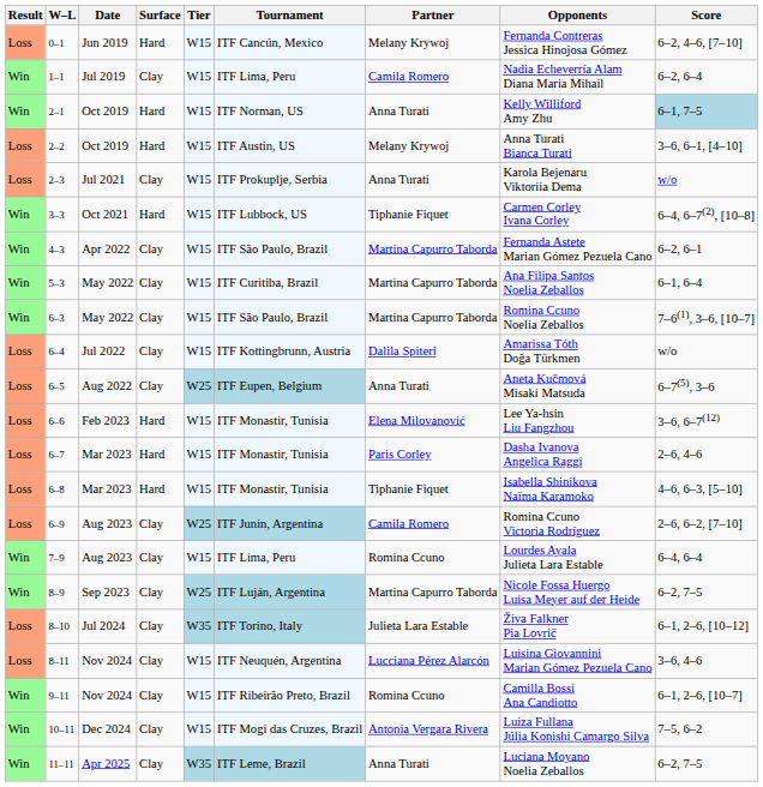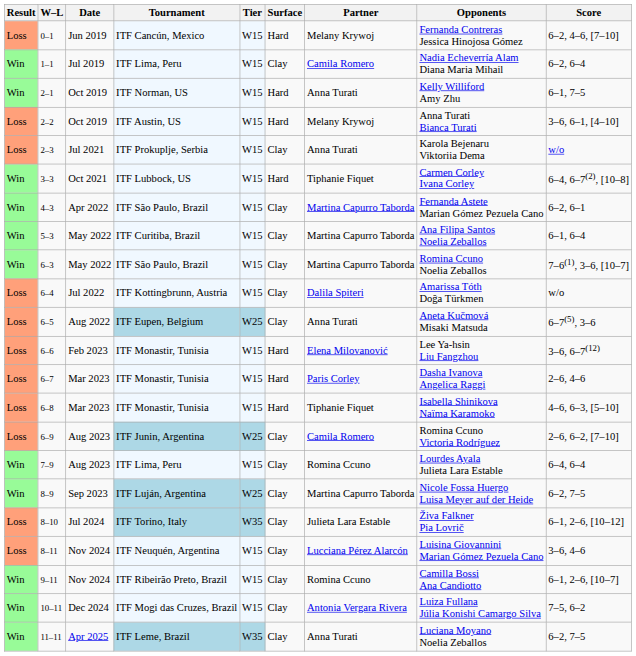 <table class="sortable wikitable">
 <tr>
 <th>Result</th>
 <th class="unsortable">W–L</th>
 <th>Date</th>
+<th>Tournament</th>
+<th>Tier</th>
 <th>Surface</th>
-<th>Tier</th>
-<th>Tournament</th>
 <th>Partner</th>
 <th>Opponents</th>
 <th class="unsortable">Score</th>
 </tr>
 <tr>
 <td style="background:#ffa07a;">Loss</td>
 <td><small>0–1</small></td>
 <td>Jun 2019</td>
+<td style="background:#f0f8ff;">ITF Cancún, Mexico</td>
+<td style="background:#f0f8ff;">W15</td>
 <td>Hard</td>
-<td style="background:#f0f8ff;">W15</td>
-<td style="background:#f0f8ff;">ITF Cancún, Mexico</td>
 <td> Melany Krywoj</td>
 <td> <a href='#'>Fernanda Contreras</a> <br>  Jessica Hinojosa Gómez</td>
 <td>6–2, 4–6, [7–10]</td>
 </tr>
 <tr>
 <td style="background:#98fb98;">Win</td>
 <td><small>1–1</small></td>
 <td>Jul 2019</td>
+<td style="background:#f0f8ff;">ITF Lima, Peru</td>
+<td style="background:#f0f8ff;">W15</td>
 <td>Clay</td>
-<td style="background:#f0f8ff;">W15</td>
-<td style="background:#f0f8ff;">ITF Lima, Peru</td>
 <td> <a href='#'>Camila Romero</a></td>
 <td> <a href='#'>Nadia Echeverría Alam</a> <br>  Diana Maria Mihail</td>
 <td>6–2, 6–4</td>
 </tr>
 <tr>
 <td style="background:#98fb98;">Win</td>
 <td><small>2–1</small></td>
 <td>Oct 2019</td>
+<td style="background:#f0f8ff;">ITF Norman, US</td>
+<td style="background:#f0f8ff;">W15</td>
 <td>Hard</td>
-<td style="background:#f0f8ff;">W15</td>
-<td style="background:#f0f8ff;">ITF Norman, US</td>
 <td> Anna Turati</td>
 <td> <a href='#'>Kelly Williford</a> <br>  Amy Zhu</td>
-<td style="background: lightblue;">6–1, 7–5</td>
+<td>6–1, 7–5</td>
 </tr>
 <tr>
 <td style="background:#ffa07a;">Loss</td>
 <td><small>2–2</small></td>
 <td>Oct 2019</td>
+<td style="background:#f0f8ff;">ITF Austin, US</td>
+<td style="background:#f0f8ff;">W15</td>
 <td>Hard</td>
-<td style="background:#f0f8ff;">W15</td>
-<td style="background:#f0f8ff;">ITF Austin, US</td>
 <td> Melany Krywoj</td>
 <td> Anna Turati <br>  <a href='#'>Bianca Turati</a></td>
 <td>3–6, 6–1, [4–10]</td>
 </tr>
 <tr>
 <td style="background:#ffa07a;">Loss</td>
 <td><small>2–3</small></td>
 <td>Jul 2021</td>
+<td style="background:#f0f8ff;">ITF Prokuplje, Serbia</td>
+<td style="background:#f0f8ff;">W15</td>
 <td>Clay</td>
-<td style="background:#f0f8ff;">W15</td>
-<td style="background:#f0f8ff;">ITF Prokuplje, Serbia</td>
 <td> Anna Turati</td>
 <td> Karola Bejenaru <br>  Viktoriia Dema</td>
 <td><a href='#'>w/o</a></td>
 </tr>
 <tr>
 <td style="background:#98fb98;">Win</td>
 <td><small>3–3</small></td>
 <td>Oct 2021</td>
+<td style="background:#f0f8ff;">ITF Lubbock, US</td>
+<td style="background:#f0f8ff;">W15</td>
 <td>Hard</td>
-<td style="background:#f0f8ff;">W15</td>
-<td style="background:#f0f8ff;">ITF Lubbock, US</td>
 <td> Tiphanie Fiquet</td>
 <td> <a href='#'>Carmen Corley</a> <br>  <a href='#'>Ivana Corley</a></td>
 <td>6–4, 6–7<sup>(2)</sup>, [10–8]</td>
 </tr>
 <tr>
 <td style="background:#98fb98;">Win</td>
 <td><small>4–3</small></td>
 <td>Apr 2022</td>
+<td style="background:#f0f8ff;">ITF São Paulo, Brazil</td>
+<td style="background:#f0f8ff;">W15</td>
 <td>Clay</td>
-<td style="background:#f0f8ff;">W15</td>
-<td style="background:#f0f8ff;">ITF São Paulo, Brazil</td>
 <td> <a href='#'>Martina Capurro Taborda</a></td>
 <td> <a href='#'>Fernanda Astete</a> <br>  Marian Gómez Pezuela Cano</td>
 <td>6–2, 6–1</td>
 </tr>
 <tr>
 <td style="background:#98fb98;">Win</td>
 <td><small>5–3</small></td>
 <td>May 2022</td>
+<td style="background:#f0f8ff;">ITF Curitiba, Brazil</td>
+<td style="background:#f0f8ff;">W15</td>
 <td>Clay</td>
-<td style="background:#f0f8ff;">W15</td>
-<td style="background:#f0f8ff;">ITF Curitiba, Brazil</td>
 <td> Martina Capurro Taborda</td>
 <td> <a href='#'>Ana Filipa Santos</a> <br>  <a href='#'>Noelia Zeballos</a></td>
 <td>6–1, 6–4</td>
 </tr>
 <tr>
 <td style="background:#98fb98;">Win</td>
 <td><small>6–3</small></td>
 <td>May 2022</td>
+<td style="background:#f0f8ff;">ITF São Paulo, Brazil</td>
+<td style="background:#f0f8ff;">W15</td>
 <td>Clay</td>
-<td style="background:#f0f8ff;">W15</td>
-<td style="background:#f0f8ff;">ITF São Paulo, Brazil</td>
 <td> Martina Capurro Taborda</td>
 <td> <a href='#'>Romina Ccuno</a> <br>  Noelia Zeballos</td>
 <td>7–6<sup>(1)</sup>, 3–6, [10–7]</td>
 </tr>
 <tr>
 <td style="background:#ffa07a;">Loss</td>
 <td><small>6–4</small></td>
 <td>Jul 2022</td>
+<td style="background:#f0f8ff;">ITF Kottingbrunn, Austria</td>
+<td style="background:#f0f8ff;">W15</td>
 <td>Clay</td>
-<td style="background:#f0f8ff;">W15</td>
-<td style="background:#f0f8ff;">ITF Kottingbrunn, Austria</td>
 <td> <a href='#'>Dalila Spiteri</a></td>
 <td> <a href='#'>Amarissa Tóth</a> <br>  Doğa Türkmen</td>
 <td>w/o</td>
 </tr>
 <tr>
 <td style="background:#ffa07a;">Loss</td>
 <td><small>6–5</small></td>
 <td>Aug 2022</td>
+<td style="background:lightblue;">ITF Eupen, Belgium</td>
+<td style="background:lightblue;">W25</td>
 <td>Clay</td>
-<td style="background:lightblue;">W25</td>
-<td style="background:lightblue;">ITF Eupen, Belgium</td>
 <td> Anna Turati</td>
 <td> <a href='#'>Aneta Kučmová</a> <br>  Misaki Matsuda</td>
 <td>6–7<sup>(5)</sup>, 3–6</td>
 </tr>
 <tr>
 <td style="background:#ffa07a;">Loss</td>
 <td><small>6–6</small></td>
 <td>Feb 2023</td>
+<td style="background:#f0f8ff;">ITF Monastir, Tunisia</td>
+<td style="background:#f0f8ff;">W15</td>
 <td>Hard</td>
-<td style="background:#f0f8ff;">W15</td>
-<td style="background:#f0f8ff;">ITF Monastir, Tunisia</td>
 <td> <a href='#'>Elena Milovanović</a></td>
 <td> Lee Ya-hsin <br>  <a href='#'>Liu Fangzhou</a></td>
 <td>3–6, 6–7<sup>(12)</sup></td>
 </tr>
 <tr>
 <td style="background:#ffa07a;">Loss</td>
 <td><small>6–7</small></td>
 <td>Mar 2023</td>
+<td style="background:#f0f8ff;">ITF Monastir, Tunisia</td>
+<td style="background:#f0f8ff;">W15</td>
 <td>Hard</td>
-<td style="background:#f0f8ff;">W15</td>
-<td style="background:#f0f8ff;">ITF Monastir, Tunisia</td>
 <td> <a href='#'>Paris Corley</a></td>
 <td> <a href='#'>Dasha Ivanova</a> <br>  <a href='#'>Angelica Raggi</a></td>
 <td>2–6, 4–6</td>
 </tr>
 <tr>
 <td style="background:#ffa07a;">Loss</td>
 <td><small>6–8</small></td>
 <td>Mar 2023</td>
+<td style="background:#f0f8ff;">ITF Monastir, Tunisia</td>
+<td style="background:#f0f8ff;">W15</td>
 <td>Hard</td>
-<td style="background:#f0f8ff;">W15</td>
-<td style="background:#f0f8ff;">ITF Monastir, Tunisia</td>
 <td> Tiphanie Fiquet</td>
 <td> <a href='#'>Isabella Shinikova</a> <br>  <a href='#'>Naïma Karamoko</a></td>
 <td>4–6, 6–3, [5–10]</td>
 </tr>
 <tr>
 <td style="background:#ffa07a;">Loss</td>
 <td><small>6–9</small></td>
 <td>Aug 2023</td>
+<td style="background:lightblue;">ITF Junin, Argentina</td>
+<td style="background:lightblue;">W25</td>
 <td>Clay</td>
-<td style="background:lightblue;">W25</td>
-<td style="background:lightblue;">ITF Junin, Argentina</td>
 <td> <a href='#'>Camila Romero</a></td>
 <td> Romina Ccuno <br>  <a href='#'>Victoria Rodríguez</a></td>
 <td>2–6, 6–2, [7–10]</td>
 </tr>
 <tr>
 <td style="background:#98fb98;">Win</td>
 <td><small>7–9</small></td>
 <td>Aug 2023</td>
+<td style="background:#f0f8ff;">ITF Lima, Peru</td>
+<td style="background:#f0f8ff;">W15</td>
 <td>Clay</td>
-<td style="background:#f0f8ff;">W15</td>
-<td style="background:#f0f8ff;">ITF Lima, Peru</td>
 <td> Romina Ccuno</td>
 <td> <a href='#'>Lourdes Ayala</a> <br>  Julieta Lara Estable</td>
 <td>6–4, 6–4</td>
 </tr>
 <tr>
 <td style="background:#98fb98;">Win</td>
 <td><small>8–9</small></td>
 <td>Sep 2023</td>
+<td style="background:lightblue;">ITF Luján, Argentina</td>
+<td style="background:lightblue;">W25</td>
 <td>Clay</td>
-<td style="background:lightblue;">W25</td>
-<td style="background:lightblue;">ITF Luján, Argentina</td>
 <td> Martina Capurro Taborda</td>
 <td> <a href='#'>Nicole Fossa Huergo</a> <br>  <a href='#'>Luisa Meyer auf der Heide</a></td>
 <td>6–2, 7–5</td>
 </tr>
 <tr>
 <td style="background:#ffa07a;">Loss</td>
 <td><small>8–10</small></td>
 <td>Jul 2024</td>
+<td style="background:lightblue;">ITF Torino, Italy</td>
+<td style="background:lightblue;">W35</td>
 <td>Clay</td>
-<td style="background:lightblue;">W35</td>
-<td style="background:lightblue;">ITF Torino, Italy</td>
 <td> Julieta Lara Estable</td>
 <td> <a href='#'>Živa Falkner</a> <br>  <a href='#'>Pia Lovrič</a></td>
 <td>6–1, 2–6, [10–12]</td>
 </tr>
 <tr>
 <td style="background:#ffa07a;">Loss</td>
 <td><small>8–11</small></td>
 <td>Nov 2024</td>
+<td style="background:#f0f8ff;">ITF Neuquén, Argentina</td>
+<td style="background:#f0f8ff;">W15</td>
 <td>Clay</td>
-<td style="background:#f0f8ff;">W15</td>
-<td style="background:#f0f8ff;">ITF Neuquén, Argentina</td>
 <td> <a href='#'>Lucciana Pérez Alarcón</a></td>
 <td> <a href='#'>Luisina Giovannini</a> <br>  <a href='#'>Marian Gómez Pezuela Cano</a></td>
 <td>3–6, 4–6</td>
 </tr>
 <tr>
 <td style="background:#98fb98;">Win</td>
 <td><small>9–11</small></td>
 <td>Nov 2024</td>
+<td style="background:#f0f8ff;">ITF Ribeirão Preto, Brazil</td>
+<td style="background:#f0f8ff;">W15</td>
 <td>Clay</td>
-<td style="background:#f0f8ff;">W15</td>
-<td style="background:#f0f8ff;">ITF Ribeirão Preto, Brazil</td>
 <td> Romina Ccuno</td>
 <td> <a href='#'>Camilla Bossi</a> <br>  <a href='#'>Ana Candiotto</a></td>
 <td>6–1, 2–6, [10–7]</td>
 </tr>
 <tr>
 <td style="background:#98fb98;">Win</td>
 <td><small>10–11</small></td>
 <td>Dec 2024</td>
+<td style="background:#f0f8ff;">ITF Mogi das Cruzes, Brazil</td>
+<td style="background:#f0f8ff;">W15</td>
 <td>Clay</td>
-<td style="background:#f0f8ff;">W15</td>
-<td style="background:#f0f8ff;">ITF Mogi das Cruzes, Brazil</td>
 <td> <a href='#'>Antonia Vergara Rivera</a></td>
 <td> <a href='#'>Luiza Fullana</a> <br>  <a href='#'>Júlia Konishi Camargo Silva</a></td>
 <td>7–5, 6–2</td>
 </tr>
 <tr>
 <td style="background:#98fb98;">Win</td>
 <td><small>11–11</small></td>
 <td><a href='#'>Apr 2025</a></td>
+<td style="background:lightblue;">ITF Leme, Brazil</td>
+<td style="background:lightblue;">W35</td>
 <td>Clay</td>
-<td style="background:lightblue;">W35</td>
-<td style="background:lightblue;">ITF Leme, Brazil</td>
 <td> Anna Turati</td>
 <td> <a href='#'>Luciana Moyano</a> <br>  Noelia Zeballos</td>
 <td>6–2, 7–5</td>
 </tr>
 </table>
